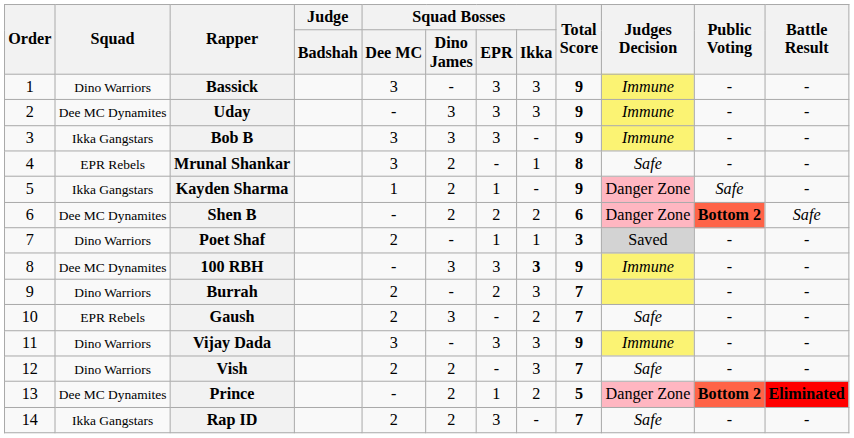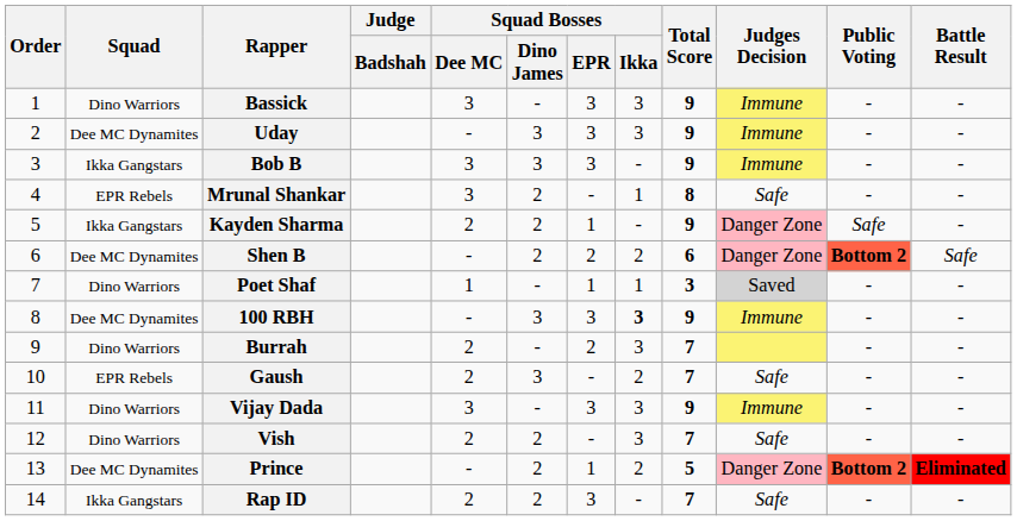 <table class="wikitable sortable" style="text-align:center">
 <tr>
 <th rowspan="2">Order</th>
 <th rowspan="2">Squad</th>
 <th rowspan="2">Rapper</th>
 <th>Judge</th>
 <th colspan="4">Squad Bosses</th>
 <th rowspan="2">Total<br>Score</th>
 <th rowspan="2">Judges<br>Decision</th>
 <th rowspan="2">Public<br>Voting</th>
 <th rowspan="2">Battle<br>Result</th>
 </tr>
 <tr>
 <th>Badshah</th>
 <th>Dee MC</th>
 <th>Dino<br>James</th>
 <th>EPR</th>
 <th>Ikka</th>
 </tr>
 <tr>
 <td>1</td>
 <td><small>Dino Warriors</small></td>
 <th>Bassick</th>
 <td></td>
 <td>3</td>
 <td>-</td>
 <td>3</td>
 <td>3</td>
 <td><strong>9</strong></td>
 <td bgcolor="fbf373"><em>Immune</em></td>
 <td>-</td>
 <td>-</td>
 </tr>
 <tr>
 <td>2</td>
 <td><small>Dee MC Dynamites</small></td>
 <th>Uday</th>
 <td></td>
 <td>-</td>
 <td>3</td>
 <td>3</td>
 <td>3</td>
 <td><strong>9</strong></td>
 <td bgcolor="fbf373"><em>Immune</em></td>
 <td>-</td>
 <td>-</td>
 </tr>
 <tr>
 <td>3</td>
 <td><small>Ikka Gangstars</small></td>
 <th>Bob B</th>
 <td></td>
 <td>3</td>
 <td>3</td>
 <td>3</td>
 <td>-</td>
 <td><strong>9</strong></td>
 <td bgcolor="fbf373"><em>Immune</em></td>
 <td>-</td>
 <td>-</td>
 </tr>
 <tr>
 <td>4</td>
 <td><small>EPR Rebels</small></td>
 <th>Mrunal Shankar</th>
 <td></td>
 <td>3</td>
 <td>2</td>
 <td>-</td>
 <td>1</td>
 <td><strong>8</strong></td>
 <td><em>Safe</em></td>
 <td>-</td>
 <td>-</td>
 </tr>
 <tr>
 <td>5</td>
 <td><small>Ikka Gangstars</small></td>
 <th>Kayden Sharma</th>
 <td></td>
-<td>1</td>
+<td>2</td>
 <td>2</td>
 <td>1</td>
 <td>-</td>
 <td><strong>9</strong></td>
 <td bgcolor="lightpink">Danger Zone</td>
 <td><em>Safe</em></td>
 <td>-</td>
 </tr>
 <tr>
 <td>6</td>
 <td><small>Dee MC Dynamites</small></td>
 <th>Shen B</th>
 <td></td>
 <td>-</td>
 <td>2</td>
 <td>2</td>
 <td>2</td>
 <td><strong>6</strong></td>
 <td bgcolor="lightpink">Danger Zone</td>
 <td bgcolor="tomato"><strong>Bottom 2</strong></td>
 <td><em>Safe</em></td>
 </tr>
 <tr>
 <td>7</td>
 <td><small>Dino Warriors</small></td>
 <th>Poet Shaf</th>
 <td></td>
-<td>2</td>
+<td>1</td>
 <td>-</td>
 <td>1</td>
 <td>1</td>
 <td><strong>3</strong></td>
 <td bgcolor="lightgrey">Saved</td>
 <td>-</td>
 <td>-</td>
 </tr>
 <tr>
 <td>8</td>
 <td><small>Dee MC Dynamites</small></td>
 <th>100 RBH</th>
 <td></td>
 <td>-</td>
 <td>3</td>
 <td>3</td>
 <td><strong>3</strong></td>
 <td><strong>9</strong></td>
 <td bgcolor="fbf373"><em>Immune</em></td>
 <td>-</td>
 <td>-</td>
 </tr>
 <tr>
 <td>9</td>
 <td><small>Dino Warriors</small></td>
 <th>Burrah</th>
 <td></td>
 <td>2</td>
 <td>-</td>
 <td>2</td>
 <td>3</td>
 <td><strong>7</strong></td>
 <td bgcolor="fbf373"></td>
 <td>-</td>
 <td>-</td>
 </tr>
 <tr>
 <td>10</td>
 <td><small>EPR Rebels</small></td>
 <th>Gaush</th>
 <td></td>
 <td>2</td>
 <td>3</td>
 <td>-</td>
 <td>2</td>
 <td><strong>7</strong></td>
 <td><em>Safe</em></td>
 <td>-</td>
 <td>-</td>
 </tr>
 <tr>
 <td>11</td>
 <td><small>Dino Warriors</small></td>
 <th>Vijay Dada</th>
 <td></td>
 <td>3</td>
 <td>-</td>
 <td>3</td>
 <td>3</td>
 <td><strong>9</strong></td>
 <td bgcolor="fbf373"><em>Immune</em></td>
 <td>-</td>
 <td>-</td>
 </tr>
 <tr>
 <td>12</td>
 <td><small>Dino Warriors</small></td>
 <th>Vish</th>
 <td></td>
 <td>2</td>
 <td>2</td>
 <td>-</td>
 <td>3</td>
 <td><strong>7</strong></td>
 <td><em>Safe</em></td>
 <td>-</td>
 <td>-</td>
 </tr>
 <tr>
 <td>13</td>
 <td><small>Dee MC Dynamites</small></td>
 <th>Prince</th>
 <td></td>
 <td>-</td>
 <td>2</td>
 <td>1</td>
 <td>2</td>
 <td><strong>5</strong></td>
 <td bgcolor="lightpink">Danger Zone</td>
 <td bgcolor="tomato"><strong>Bottom 2</strong></td>
 <td bgcolor="red"><strong>Eliminated</strong></td>
 </tr>
 <tr>
 <td>14</td>
 <td><small>Ikka Gangstars</small></td>
 <th>Rap ID</th>
 <td></td>
 <td>2</td>
 <td>2</td>
 <td>3</td>
 <td>-</td>
 <td><strong>7</strong></td>
 <td><em>Safe</em></td>
 <td>-</td>
 <td>-</td>
 </tr>
 </table>
